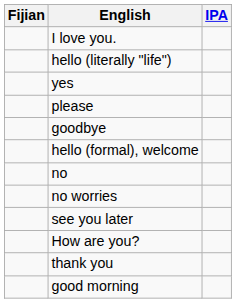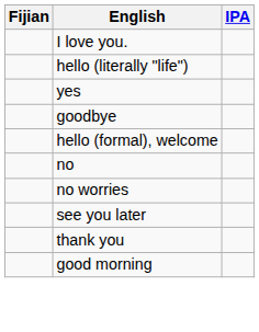 <table class="wikitable">
 <tr>
 <th>Fijian</th>
 <th>English</th>
 <th><a href='#'>IPA</a></th>
 </tr>
 <tr>
 <td></td>
 <td>I love you.</td>
 <td></td>
 </tr>
 <tr>
 <td></td>
 <td>hello (literally "life")</td>
 <td></td>
 </tr>
 <tr>
 <td></td>
 <td>yes</td>
-<td></td>
-</tr>
-<tr>
-<td></td>
-<td>please</td>
 <td></td>
 </tr>
 <tr>
 <td></td>
 <td>goodbye</td>
 <td></td>
 </tr>
 <tr>
 <td></td>
 <td>hello (formal), welcome</td>
 <td></td>
 </tr>
 <tr>
 <td></td>
 <td>no</td>
 <td></td>
 </tr>
 <tr>
 <td></td>
 <td>no worries</td>
 <td></td>
 </tr>
 <tr>
 <td></td>
 <td>see you later</td>
 <td></td>
 </tr>
 <tr>
 <td></td>
-<td>How are you?</td>
-<td></td>
-</tr>
-<tr>
-<td></td>
 <td>thank you</td>
 <td></td>
 </tr>
 <tr>
 <td></td>
 <td>good morning</td>
 <td></td>
 </tr>
 </table>
